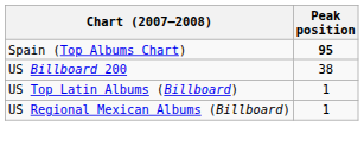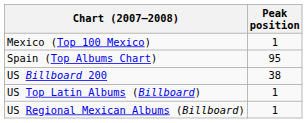 <table class="wikitable">
 <tr>
 <th align="left">Chart (2007–2008)</th>
 <th align="left">Peak<br>position</th>
 </tr>
 <tr>
+<td align="left">Mexico (<a href='#'>Top 100 Mexico</a>)</td>
+<td align="center">1</td>
+</tr>
+<tr>
 <td align="left">Spain (<a href='#'>Top Albums Chart</a>)</td>
-<td align="center"><strong>95</strong></td>
+<td align="center">95</td>
 </tr>
 <tr>
 <td align="left">US <a href='#'><em>Billboard</em> 200</a></td>
 <td align="center">38</td>
 </tr>
 <tr>
 <td align="left">US <a href='#'>Top Latin Albums</a> (<a href='#'><em>Billboard</em></a>)</td>
 <td align="center">1</td>
 </tr>
 <tr>
 <td align="left">US <a href='#'>Regional Mexican Albums</a> (<em>Billboard</em>)</td>
 <td align="center">1</td>
 </tr>
 </table>
